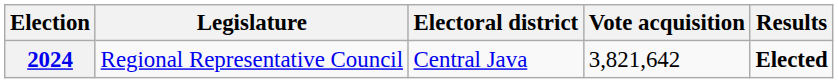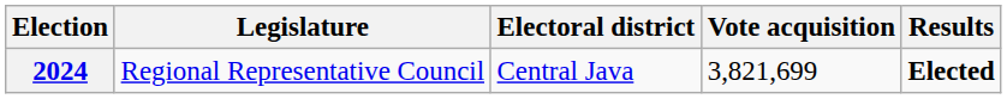 <table class="wikitable">
 <tr>
 <th>Election</th>
 <th>Legislature</th>
 <th>Electoral district</th>
 <th>Vote acquisition</th>
 <th>Results</th>
 </tr>
 <tr>
 <th><a href='#'>2024</a></th>
 <td><a href='#'>Regional Representative Council</a></td>
 <td><a href='#'>Central Java</a></td>
-<td>3,821,642</td>
+<td>3,821,699</td>
 <td> <strong>Elected</strong></td>
 </tr>
 </table>
